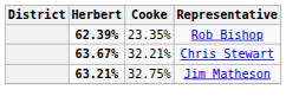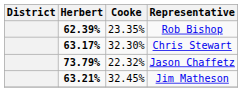 <table class=wikitable>
 <tr>
 <th>District</th>
 <th>Herbert</th>
 <th>Cooke</th>
 <th>Representative</th>
 </tr>
 <tr align=center>
 <th></th>
 <td><strong>62.39%</strong></td>
 <td>23.35%</td>
 <td><a href='#'>Rob Bishop</a></td>
 </tr>
 <tr align=center>
 <th></th>
-<td><strong>63.67%</strong></td>
-<td>32.21%</td>
+<td><strong>63.17%</strong></td>
+<td>32.30%</td>
 <td><a href='#'>Chris Stewart</a></td>
 </tr>
 <tr align=center>
 <th></th>
+<td><strong>73.79%</strong></td>
+<td>22.32%</td>
+<td><a href='#'>Jason Chaffetz</a></td>
+</tr>
+<tr align=center>
+<th></th>
 <td><strong>63.21%</strong></td>
-<td>32.75%</td>
+<td>32.45%</td>
 <td><a href='#'>Jim Matheson</a></td>
 </tr>
 <tr align=center>
 </tr>
 </table>
